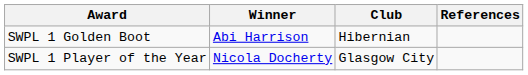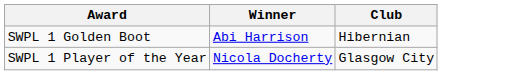 <table class="wikitable">
 <tr>
 <th>Award</th>
 <th>Winner</th>
 <th>Club</th>
-<th>References</th>
 </tr>
 <tr>
 <td>SWPL 1 Golden Boot</td>
 <td> <a href='#'>Abi Harrison</a></td>
 <td>Hibernian</td>
-<td></td>
 </tr>
 <tr>
 <td>SWPL 1 Player of the Year</td>
 <td> <a href='#'>Nicola Docherty</a></td>
 <td>Glasgow City</td>
-<td></td>
 </tr>
 </table>
